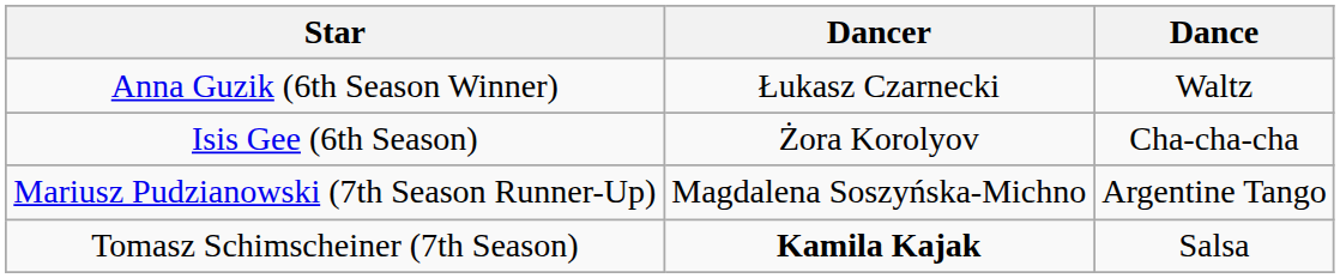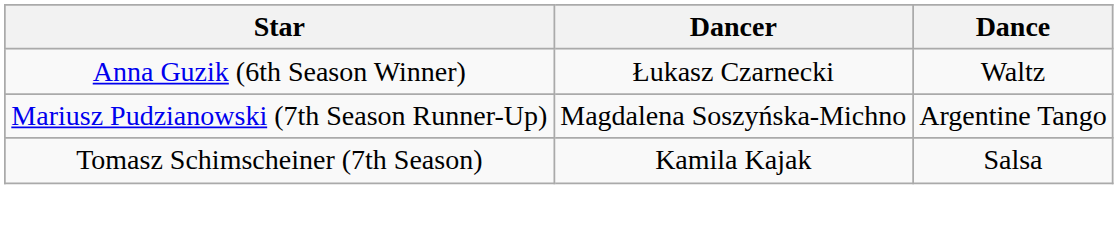 <table class="sortable wikitable">
 <tr>
 <th>Star</th>
 <th>Dancer</th>
 <th>Dance</th>
 </tr>
 <tr -->
 <td align="center"><a href='#'>Anna Guzik</a> (6th Season Winner)</td>
 <td align="center">Łukasz Czarnecki</td>
 <td align="center">Waltz</td>
 </tr>
 <tr -->
-<td align="center"><a href='#'>Isis Gee</a> (6th Season)</td>
-<td align="center">Żora Korolyov</td>
-<td align="center">Cha-cha-cha</td>
-</tr>
-<tr -->
 <td align="center"><a href='#'>Mariusz Pudzianowski</a> (7th Season Runner-Up)</td>
 <td align="center">Magdalena Soszyńska-Michno</td>
 <td align="center">Argentine Tango</td>
 </tr>
 <tr -->
 <td align="center">Tomasz Schimscheiner (7th Season)</td>
-<td align="center"><strong>Kamila Kajak</strong></td>
+<td align="center">Kamila Kajak</td>
 <td align="center">Salsa</td>
 </tr>
 </table>
